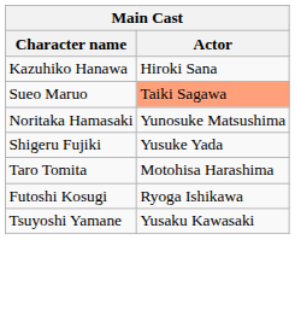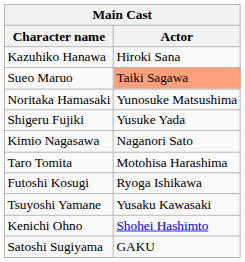 <table class="wikitable">
 <tr>
 <th colspan="2">Main Cast</th>
 </tr>
 <tr>
 <th>Character name</th>
 <th>Actor</th>
 </tr>
 <tr>
 <td>Kazuhiko Hanawa</td>
 <td>Hiroki Sana</td>
 </tr>
 <tr>
 <td>Sueo Maruo</td>
 <td style="background: lightsalmon;">Taiki Sagawa</td>
 </tr>
 <tr>
 <td>Noritaka Hamasaki</td>
 <td>Yunosuke Matsushima</td>
 </tr>
 <tr>
 <td>Shigeru Fujiki</td>
 <td>Yusuke Yada</td>
 </tr>
 <tr>
+<td>Kimio Nagasawa</td>
+<td>Naganori Sato</td>
+</tr>
+<tr>
 <td>Taro Tomita</td>
 <td>Motohisa Harashima</td>
 </tr>
 <tr>
 <td>Futoshi Kosugi</td>
 <td>Ryoga Ishikawa</td>
 </tr>
 <tr>
 <td>Tsuyoshi Yamane</td>
 <td>Yusaku Kawasaki</td>
 </tr>
+<tr>
+<td>Kenichi Ohno</td>
+<td><a href='#'>Shohei Hashimto</a></td>
+</tr>
+<tr>
+<td>Satoshi Sugiyama</td>
+<td>GAKU</td>
+</tr>
 </table>
